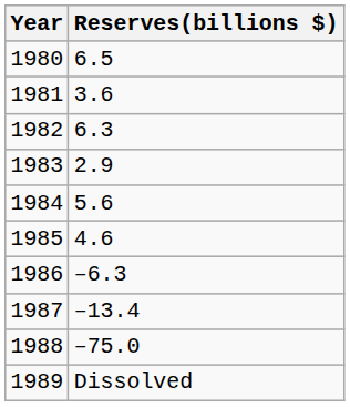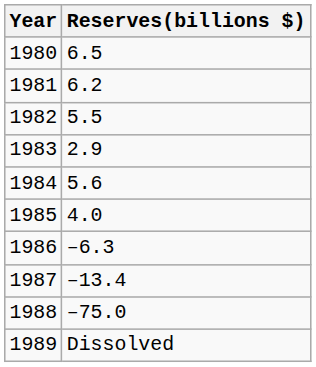 <table class="wikitable floatright">
 <tr>
 <th>Year</th>
 <th>Reserves(billions $)</th>
 </tr>
 <tr>
 <td>1980</td>
 <td>6.5</td>
 </tr>
 <tr>
 <td>1981</td>
-<td>3.6</td>
+<td>6.2</td>
 </tr>
 <tr>
 <td>1982</td>
-<td>6.3</td>
+<td>5.5</td>
 </tr>
 <tr>
 <td>1983</td>
 <td>2.9</td>
 </tr>
 <tr>
 <td>1984</td>
 <td>5.6</td>
 </tr>
 <tr>
 <td>1985</td>
-<td>4.6</td>
+<td>4.0</td>
 </tr>
 <tr>
 <td>1986</td>
 <td>–6.3</td>
 </tr>
 <tr>
 <td>1987</td>
 <td>–13.4</td>
 </tr>
 <tr>
 <td>1988</td>
 <td>–75.0</td>
 </tr>
 <tr>
 <td>1989</td>
 <td>Dissolved</td>
 </tr>
 </table>
